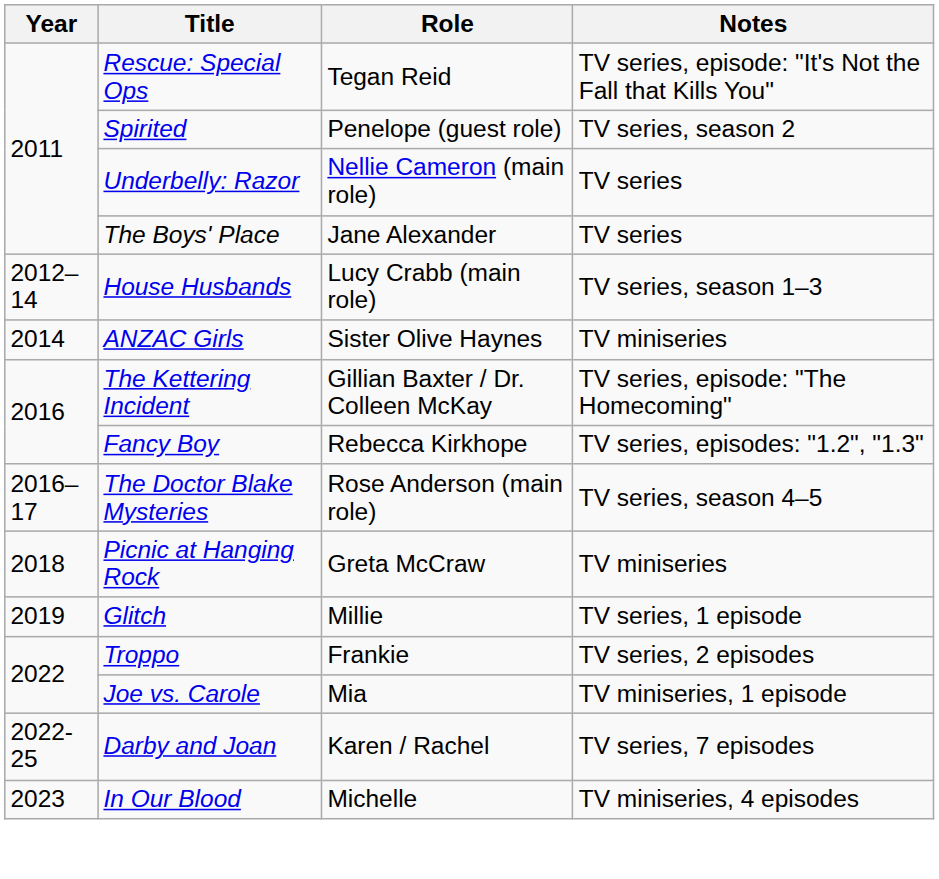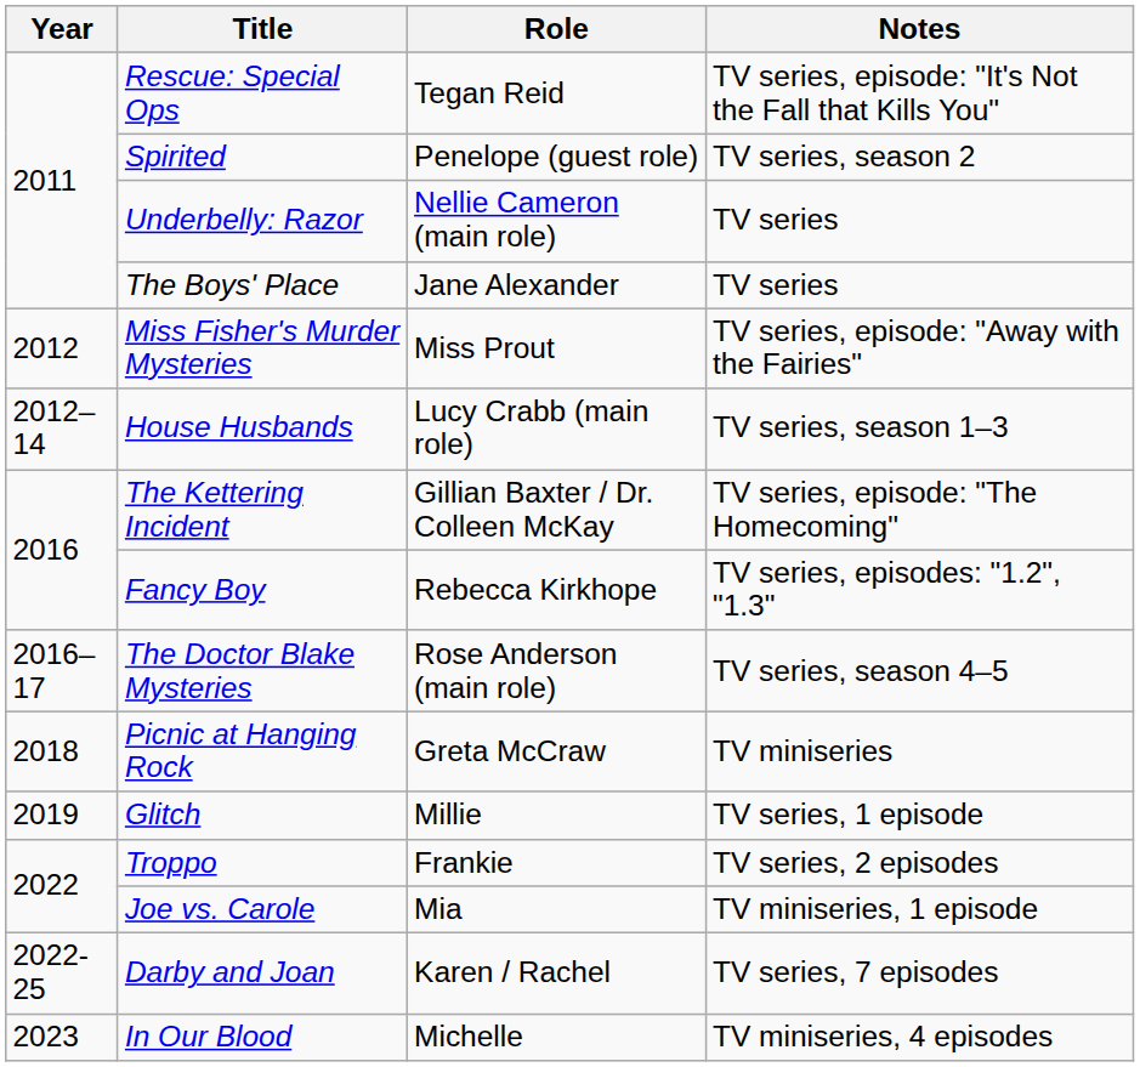 <table class="wikitable sortable">
 <tr>
 <th>Year</th>
 <th>Title</th>
 <th>Role</th>
 <th class="unsortable">Notes</th>
 </tr>
 <tr>
 <td rowspan="4">2011</td>
 <td><em><a href='#'>Rescue: Special Ops</a></em></td>
 <td>Tegan Reid</td>
 <td>TV series, episode: "It's Not the Fall that Kills You"</td>
 </tr>
 <tr>
 <td><em><a href='#'>Spirited</a></em></td>
 <td>Penelope (guest role)</td>
 <td>TV series, season 2</td>
 </tr>
 <tr>
 <td><em><a href='#'>Underbelly: Razor</a></em></td>
 <td><a href='#'>Nellie Cameron</a> (main role)</td>
 <td>TV series</td>
 </tr>
 <tr>
 <td><em>The Boys' Place</em></td>
 <td>Jane Alexander</td>
 <td>TV series</td>
 </tr>
 <tr>
+<td>2012</td>
+<td><em><a href='#'>Miss Fisher's Murder Mysteries</a></em></td>
+<td>Miss Prout</td>
+<td>TV series, episode: "Away with the Fairies"</td>
+</tr>
+<tr>
 <td>2012–14</td>
 <td><em><a href='#'>House Husbands</a></em></td>
 <td>Lucy Crabb (main role)</td>
 <td>TV series, season 1–3</td>
-</tr>
-<tr>
-<td>2014</td>
-<td><em><a href='#'>ANZAC Girls</a></em></td>
-<td>Sister Olive Haynes</td>
-<td>TV miniseries</td>
 </tr>
 <tr>
 <td rowspan="2">2016</td>
 <td><em><a href='#'>The Kettering Incident</a></em></td>
 <td>Gillian Baxter / Dr. Colleen McKay</td>
 <td>TV series, episode: "The Homecoming"</td>
 </tr>
 <tr>
 <td><em><a href='#'>Fancy Boy</a></em></td>
 <td>Rebecca Kirkhope</td>
 <td>TV series, episodes: "1.2", "1.3"</td>
 </tr>
 <tr>
 <td>2016–17</td>
 <td><em><a href='#'>The Doctor Blake Mysteries</a></em></td>
 <td>Rose Anderson (main role)</td>
 <td>TV series, season 4–5</td>
 </tr>
 <tr>
 <td>2018</td>
 <td><em><a href='#'>Picnic at Hanging Rock</a></em></td>
 <td>Greta McCraw</td>
 <td>TV miniseries</td>
 </tr>
 <tr>
 <td>2019</td>
 <td><em><a href='#'>Glitch</a></em></td>
 <td>Millie</td>
 <td>TV series, 1 episode</td>
 </tr>
 <tr>
 <td rowspan="2">2022</td>
 <td><em><a href='#'>Troppo</a></em></td>
 <td>Frankie</td>
 <td>TV series, 2 episodes</td>
 </tr>
 <tr>
 <td><em><a href='#'>Joe vs. Carole</a></em></td>
 <td>Mia</td>
 <td>TV miniseries, 1 episode</td>
 </tr>
 <tr>
 <td>2022-25</td>
 <td><em><a href='#'>Darby and Joan</a></em></td>
 <td>Karen / Rachel</td>
 <td>TV series, 7 episodes</td>
 </tr>
 <tr>
 <td>2023</td>
 <td><em><a href='#'>In Our Blood</a></em></td>
 <td>Michelle</td>
 <td>TV miniseries, 4 episodes</td>
 </tr>
 </table>
